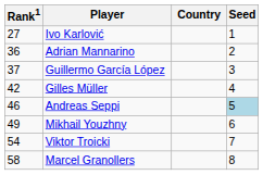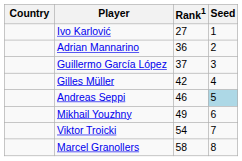 <table class="sortable wikitable">
 <tr>
+<th width="70">Country</th>
+<th width="175">Player</th>
 <th>Rank<sup>1</sup></th>
-<th width="175">Player</th>
-<th width="70">Country</th>
 <th>Seed</th>
 </tr>
 <tr>
+<td></td>
+<td><a href='#'>Ivo Karlović</a></td>
 <td>27</td>
-<td><a href='#'>Ivo Karlović</a></td>
-<td></td>
 <td>1</td>
 </tr>
 <tr>
+<td></td>
+<td><a href='#'>Adrian Mannarino</a></td>
 <td>36</td>
-<td><a href='#'>Adrian Mannarino</a></td>
-<td></td>
 <td>2</td>
 </tr>
 <tr>
+<td></td>
+<td><a href='#'>Guillermo García López</a></td>
 <td>37</td>
-<td><a href='#'>Guillermo García López</a></td>
-<td></td>
 <td>3</td>
 </tr>
 <tr>
+<td></td>
+<td><a href='#'>Gilles Müller</a></td>
 <td>42</td>
-<td><a href='#'>Gilles Müller</a></td>
-<td></td>
 <td>4</td>
 </tr>
 <tr>
+<td></td>
+<td><a href='#'>Andreas Seppi</a></td>
 <td>46</td>
-<td><a href='#'>Andreas Seppi</a></td>
-<td></td>
 <td style="background: lightblue;">5</td>
 </tr>
 <tr>
+<td></td>
+<td><a href='#'>Mikhail Youzhny</a></td>
 <td>49</td>
-<td><a href='#'>Mikhail Youzhny</a></td>
-<td></td>
 <td>6</td>
 </tr>
 <tr>
+<td></td>
+<td><a href='#'>Viktor Troicki</a></td>
 <td>54</td>
-<td><a href='#'>Viktor Troicki</a></td>
-<td></td>
 <td>7</td>
 </tr>
 <tr>
+<td></td>
+<td><a href='#'>Marcel Granollers</a></td>
 <td>58</td>
-<td><a href='#'>Marcel Granollers</a></td>
-<td></td>
 <td>8</td>
 </tr>
 </table>
